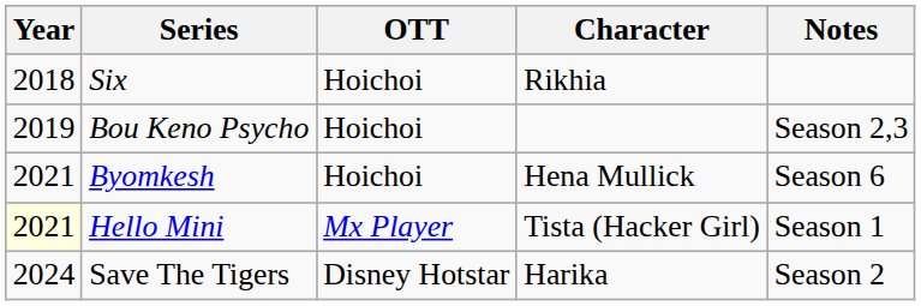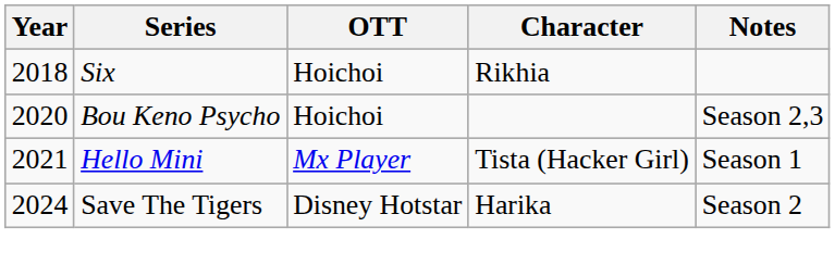 <table class="wikitable sortable">
 <tr>
 <th>Year</th>
 <th>Series</th>
 <th>OTT</th>
 <th>Character</th>
 <th>Notes</th>
 </tr>
 <tr>
 <td>2018</td>
 <td><em>Six</em></td>
 <td>Hoichoi</td>
 <td>Rikhia</td>
 <td></td>
 </tr>
 <tr>
-<td>2019</td>
+<td>2020</td>
 <td><em>Bou Keno Psycho</em></td>
 <td>Hoichoi</td>
 <td></td>
 <td>Season 2,3</td>
 </tr>
 <tr>
 <td>2021</td>
-<td><em><a href='#'>Byomkesh</a></em></td>
-<td>Hoichoi</td>
-<td>Hena Mullick</td>
-<td>Season 6</td>
-</tr>
-<tr>
-<td style="background: lightyellow;">2021</td>
 <td><em><a href='#'>Hello Mini</a></em></td>
 <td><em><a href='#'>Mx Player</a></em></td>
 <td>Tista (Hacker Girl)</td>
 <td>Season 1</td>
 </tr>
 <tr>
 <td>2024</td>
 <td>Save The Tigers</td>
 <td>Disney Hotstar</td>
 <td>Harika</td>
 <td>Season 2</td>
 </tr>
 </table>
